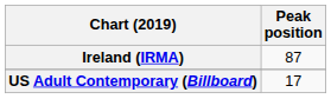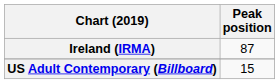 <table class="wikitable sortable plainrowheaders" style="text-align:center">
 <tr>
 <th scope="col">Chart (2019)</th>
 <th scope="col">Peak<br>position</th>
 </tr>
 <tr>
 <th scope="row">Ireland (<a href='#'>IRMA</a>)</th>
 <td>87</td>
 </tr>
 <tr>
 </tr>
 <tr>
 </tr>
 <tr>
 <th scope="row">US <a href='#'>Adult Contemporary</a> (<em><a href='#'>Billboard</a></em>)</th>
-<td>17</td>
+<td>15</td>
 </tr>
 </table>
